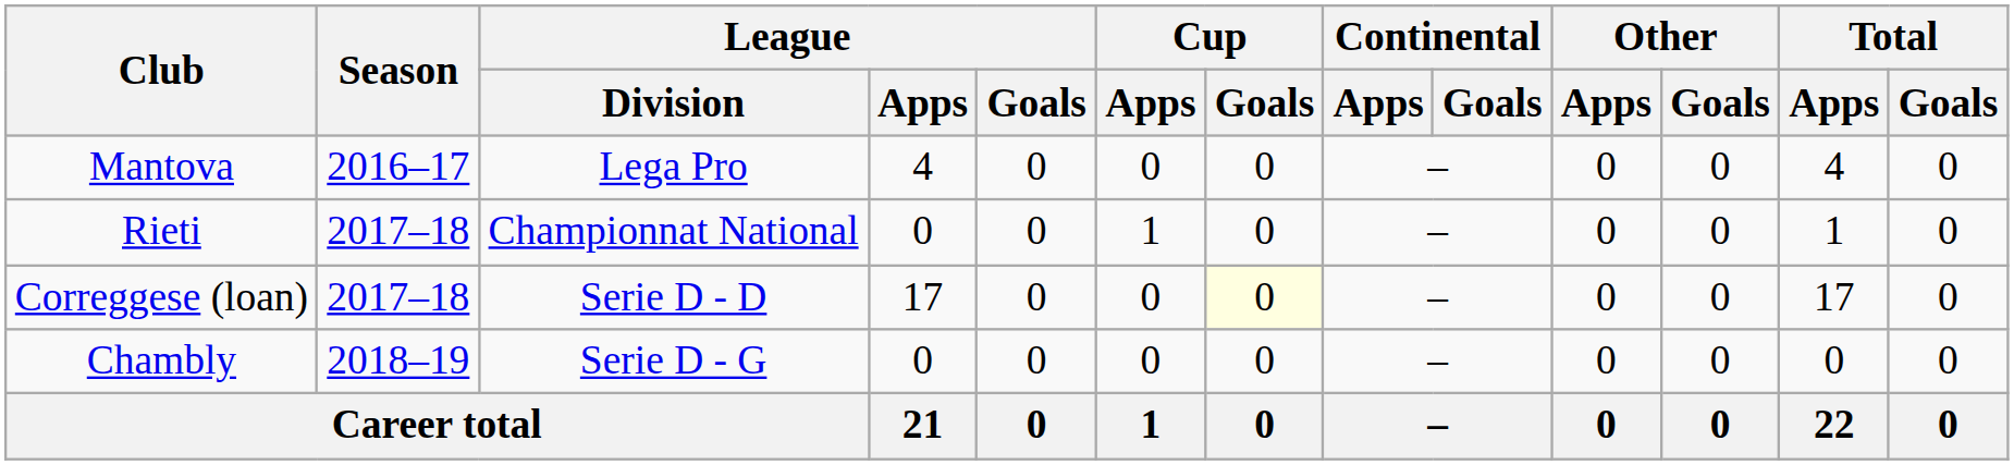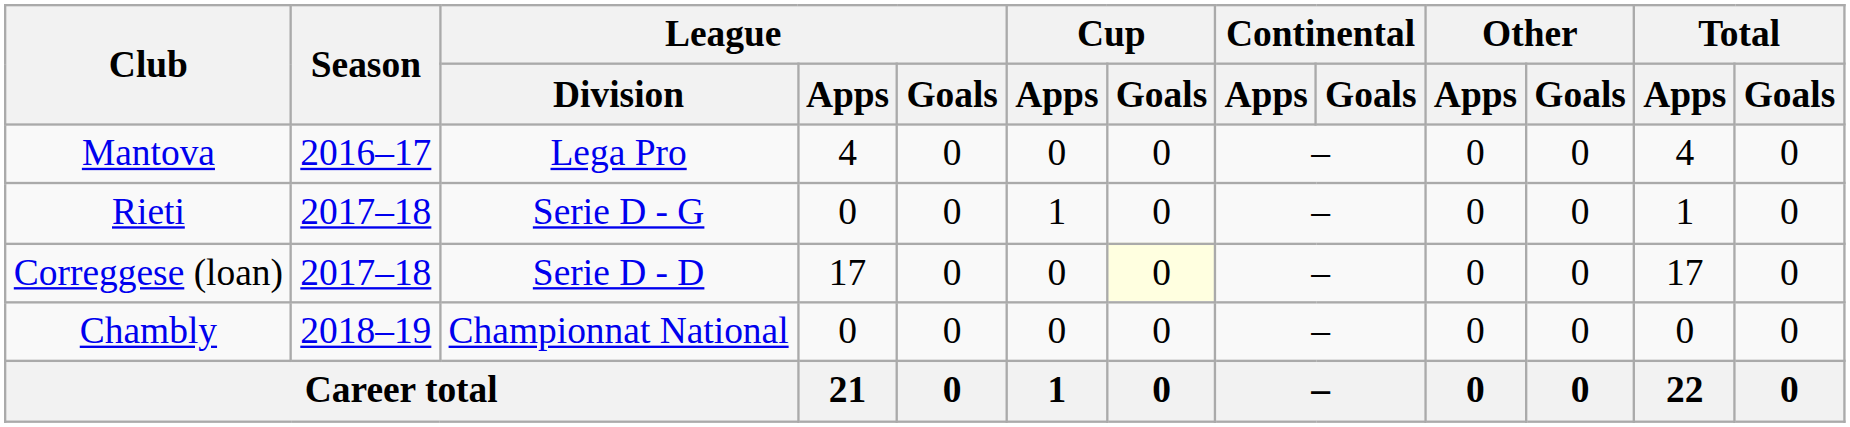 <table class="wikitable" style="text-align: center">
 <tr>
 <th rowspan="2">Club</th>
 <th rowspan="2">Season</th>
 <th colspan="3">League</th>
 <th colspan="2">Cup</th>
 <th colspan="2">Continental</th>
 <th colspan="2">Other</th>
 <th colspan="2">Total</th>
 </tr>
 <tr>
 <th>Division</th>
 <th>Apps</th>
 <th>Goals</th>
 <th>Apps</th>
 <th>Goals</th>
 <th>Apps</th>
 <th>Goals</th>
 <th>Apps</th>
 <th>Goals</th>
 <th>Apps</th>
 <th>Goals</th>
 </tr>
 <tr>
 <td><a href='#'>Mantova</a></td>
 <td><a href='#'>2016–17</a></td>
 <td><a href='#'>Lega Pro</a></td>
 <td>4</td>
 <td>0</td>
 <td>0</td>
 <td>0</td>
 <td colspan="2">–</td>
 <td>0</td>
 <td>0</td>
 <td>4</td>
 <td>0</td>
 </tr>
 <tr>
 <td><a href='#'>Rieti</a></td>
 <td><a href='#'>2017–18</a></td>
-<td><a href='#'>Championnat National</a></td>
+<td><a href='#'>Serie D - G</a></td>
 <td>0</td>
 <td>0</td>
 <td>1</td>
 <td>0</td>
 <td colspan="2">–</td>
 <td>0</td>
 <td>0</td>
 <td>1</td>
 <td>0</td>
 </tr>
 <tr>
 <td><a href='#'>Correggese</a> (loan)</td>
 <td><a href='#'>2017–18</a></td>
 <td><a href='#'>Serie D - D</a></td>
 <td>17</td>
 <td>0</td>
 <td>0</td>
 <td style="background: lightyellow;">0</td>
 <td colspan="2">–</td>
 <td>0</td>
 <td>0</td>
 <td>17</td>
 <td>0</td>
 </tr>
 <tr>
 <td><a href='#'>Chambly</a></td>
 <td><a href='#'>2018–19</a></td>
-<td><a href='#'>Serie D - G</a></td>
+<td><a href='#'>Championnat National</a></td>
 <td>0</td>
 <td>0</td>
 <td>0</td>
 <td>0</td>
 <td colspan="2">–</td>
 <td>0</td>
 <td>0</td>
 <td>0</td>
 <td>0</td>
 </tr>
 <tr>
 <th colspan=3>Career total</th>
 <th>21</th>
 <th>0</th>
 <th>1</th>
 <th>0</th>
 <th colspan="2">–</th>
 <th>0</th>
 <th>0</th>
 <th>22</th>
 <th>0</th>
 </tr>
 </table>
